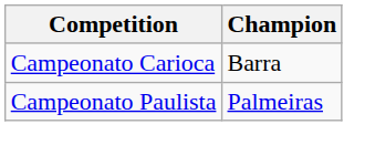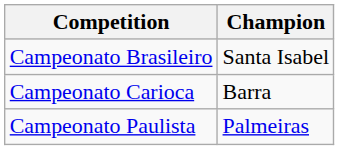 <table class="wikitable">
 <tr>
 <th>Competition</th>
 <th>Champion</th>
+</tr>
+<tr>
+<td><a href='#'>Campeonato Brasileiro</a></td>
+<td>Santa Isabel</td>
 </tr>
 <tr>
 <td><a href='#'>Campeonato Carioca</a></td>
 <td>Barra</td>
 </tr>
 <tr>
 <td><a href='#'>Campeonato Paulista</a></td>
 <td><a href='#'>Palmeiras</a></td>
 </tr>
 </table>
